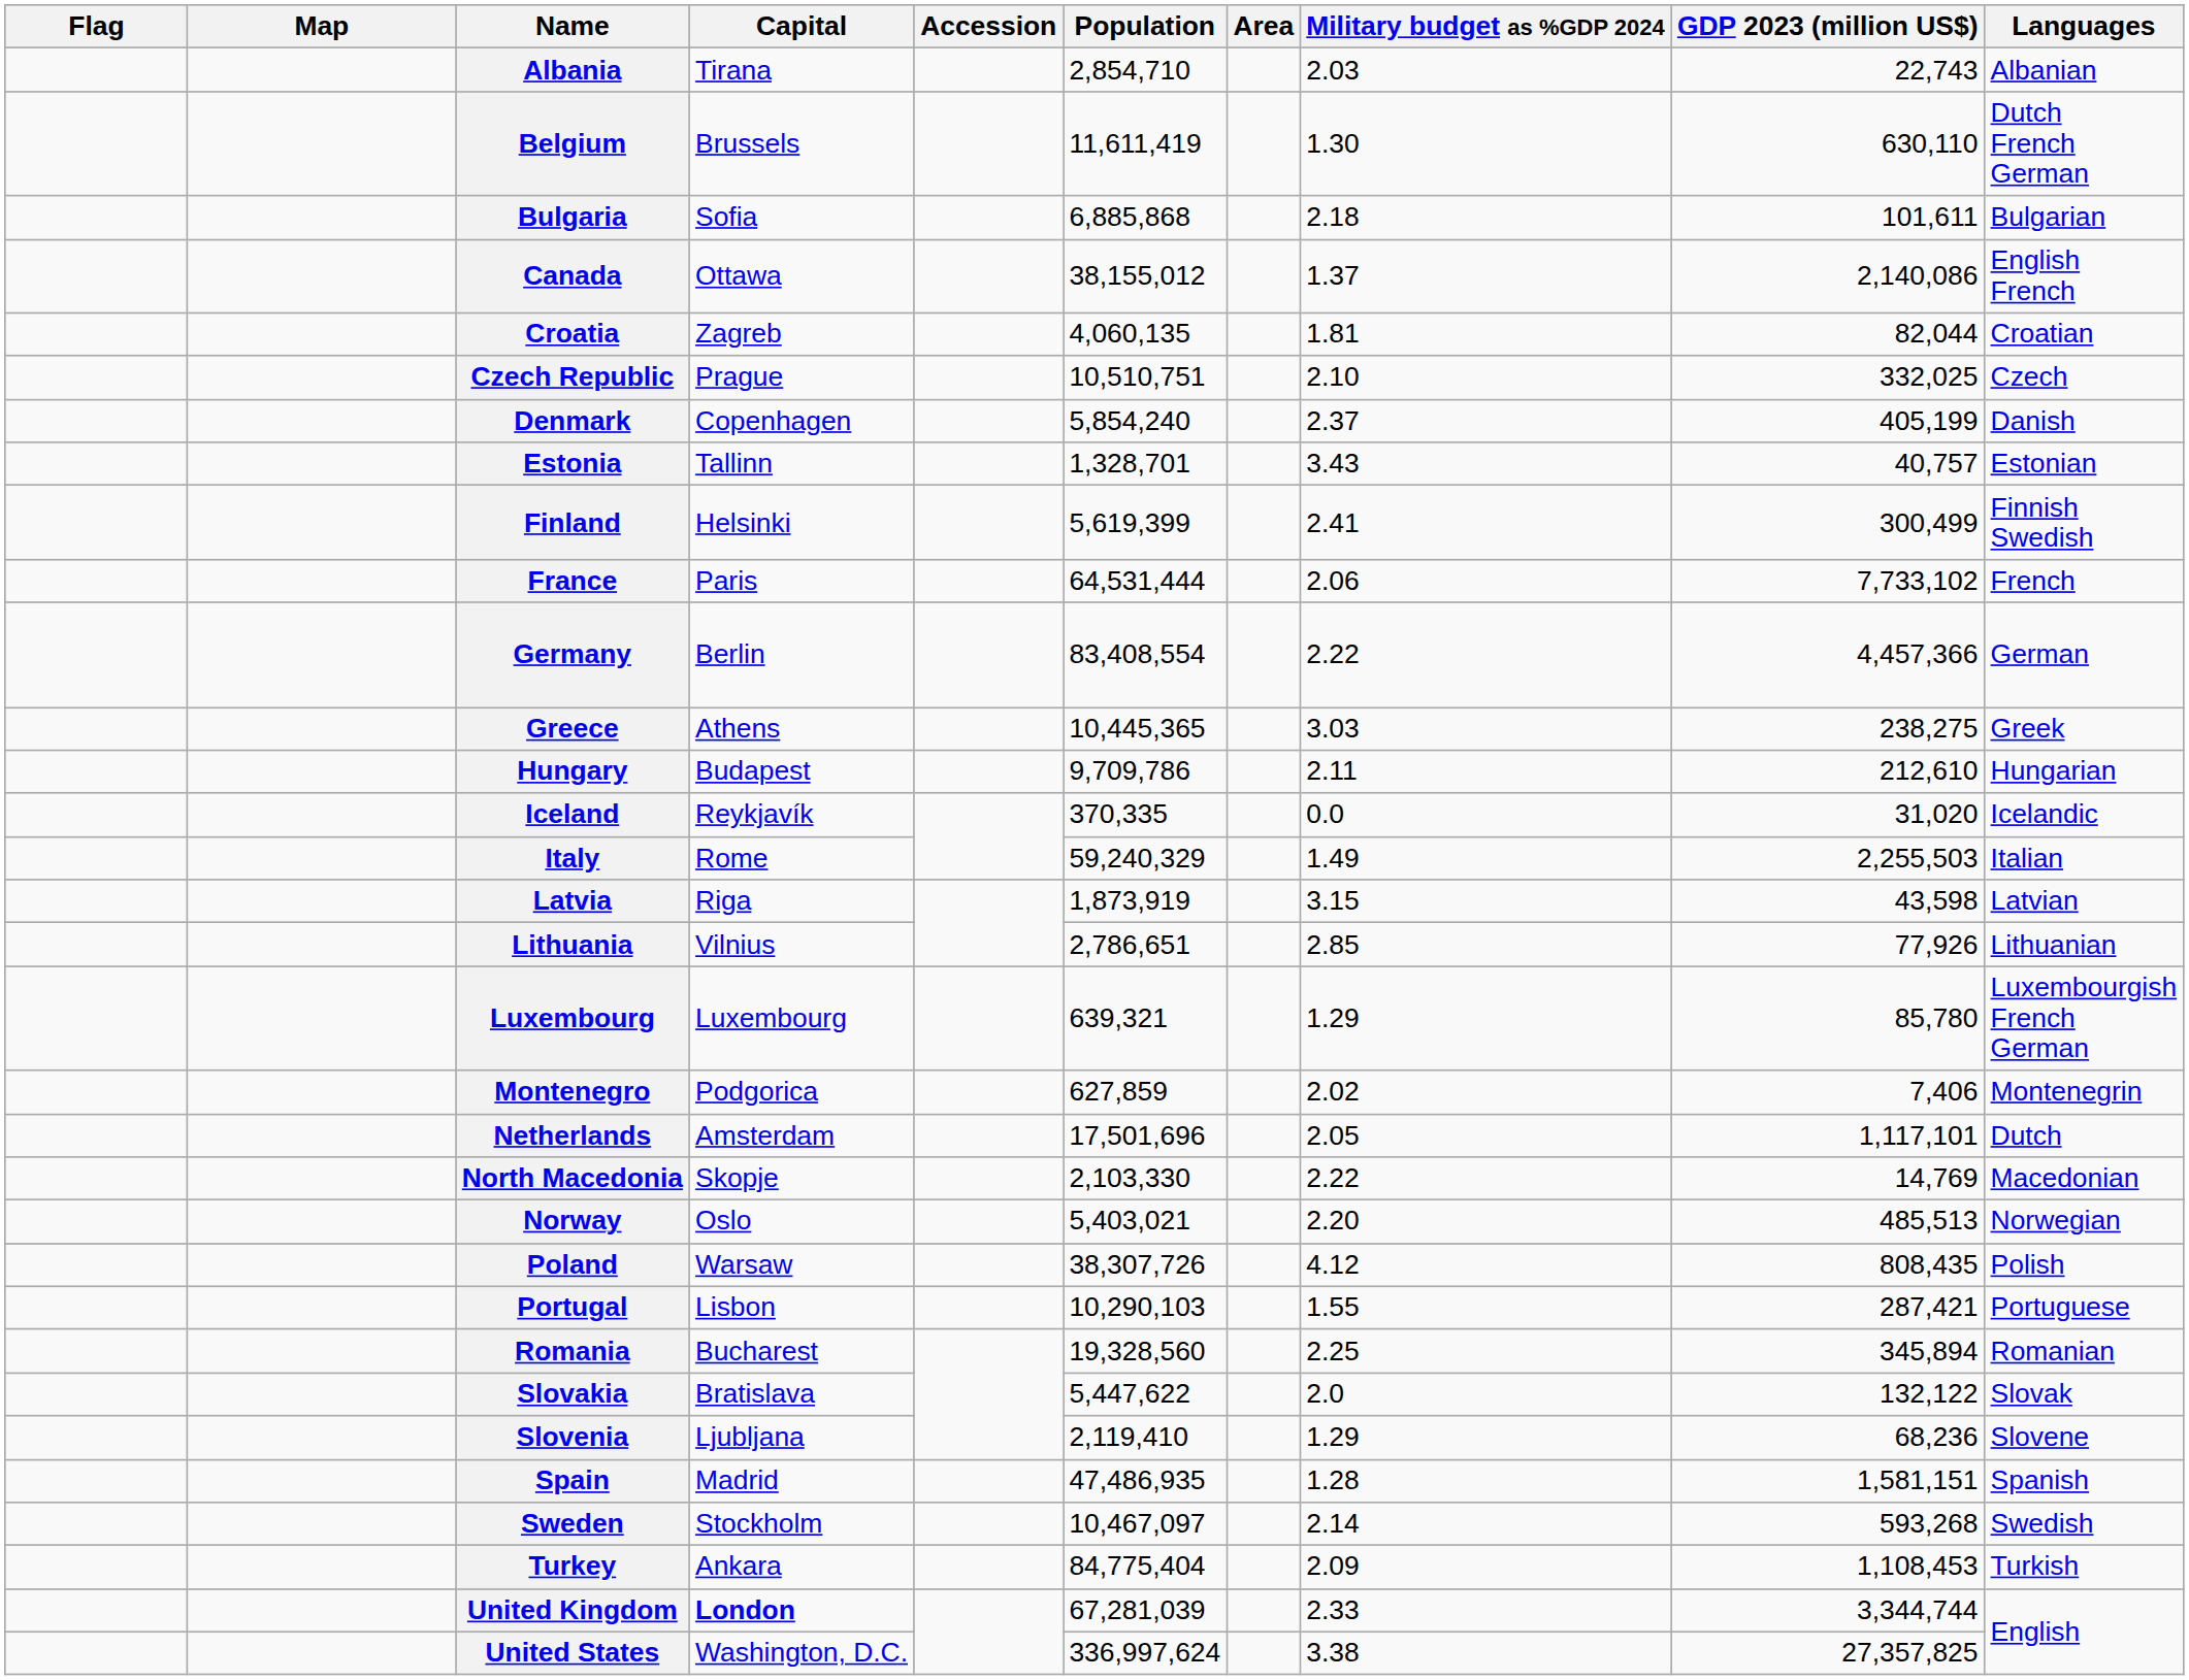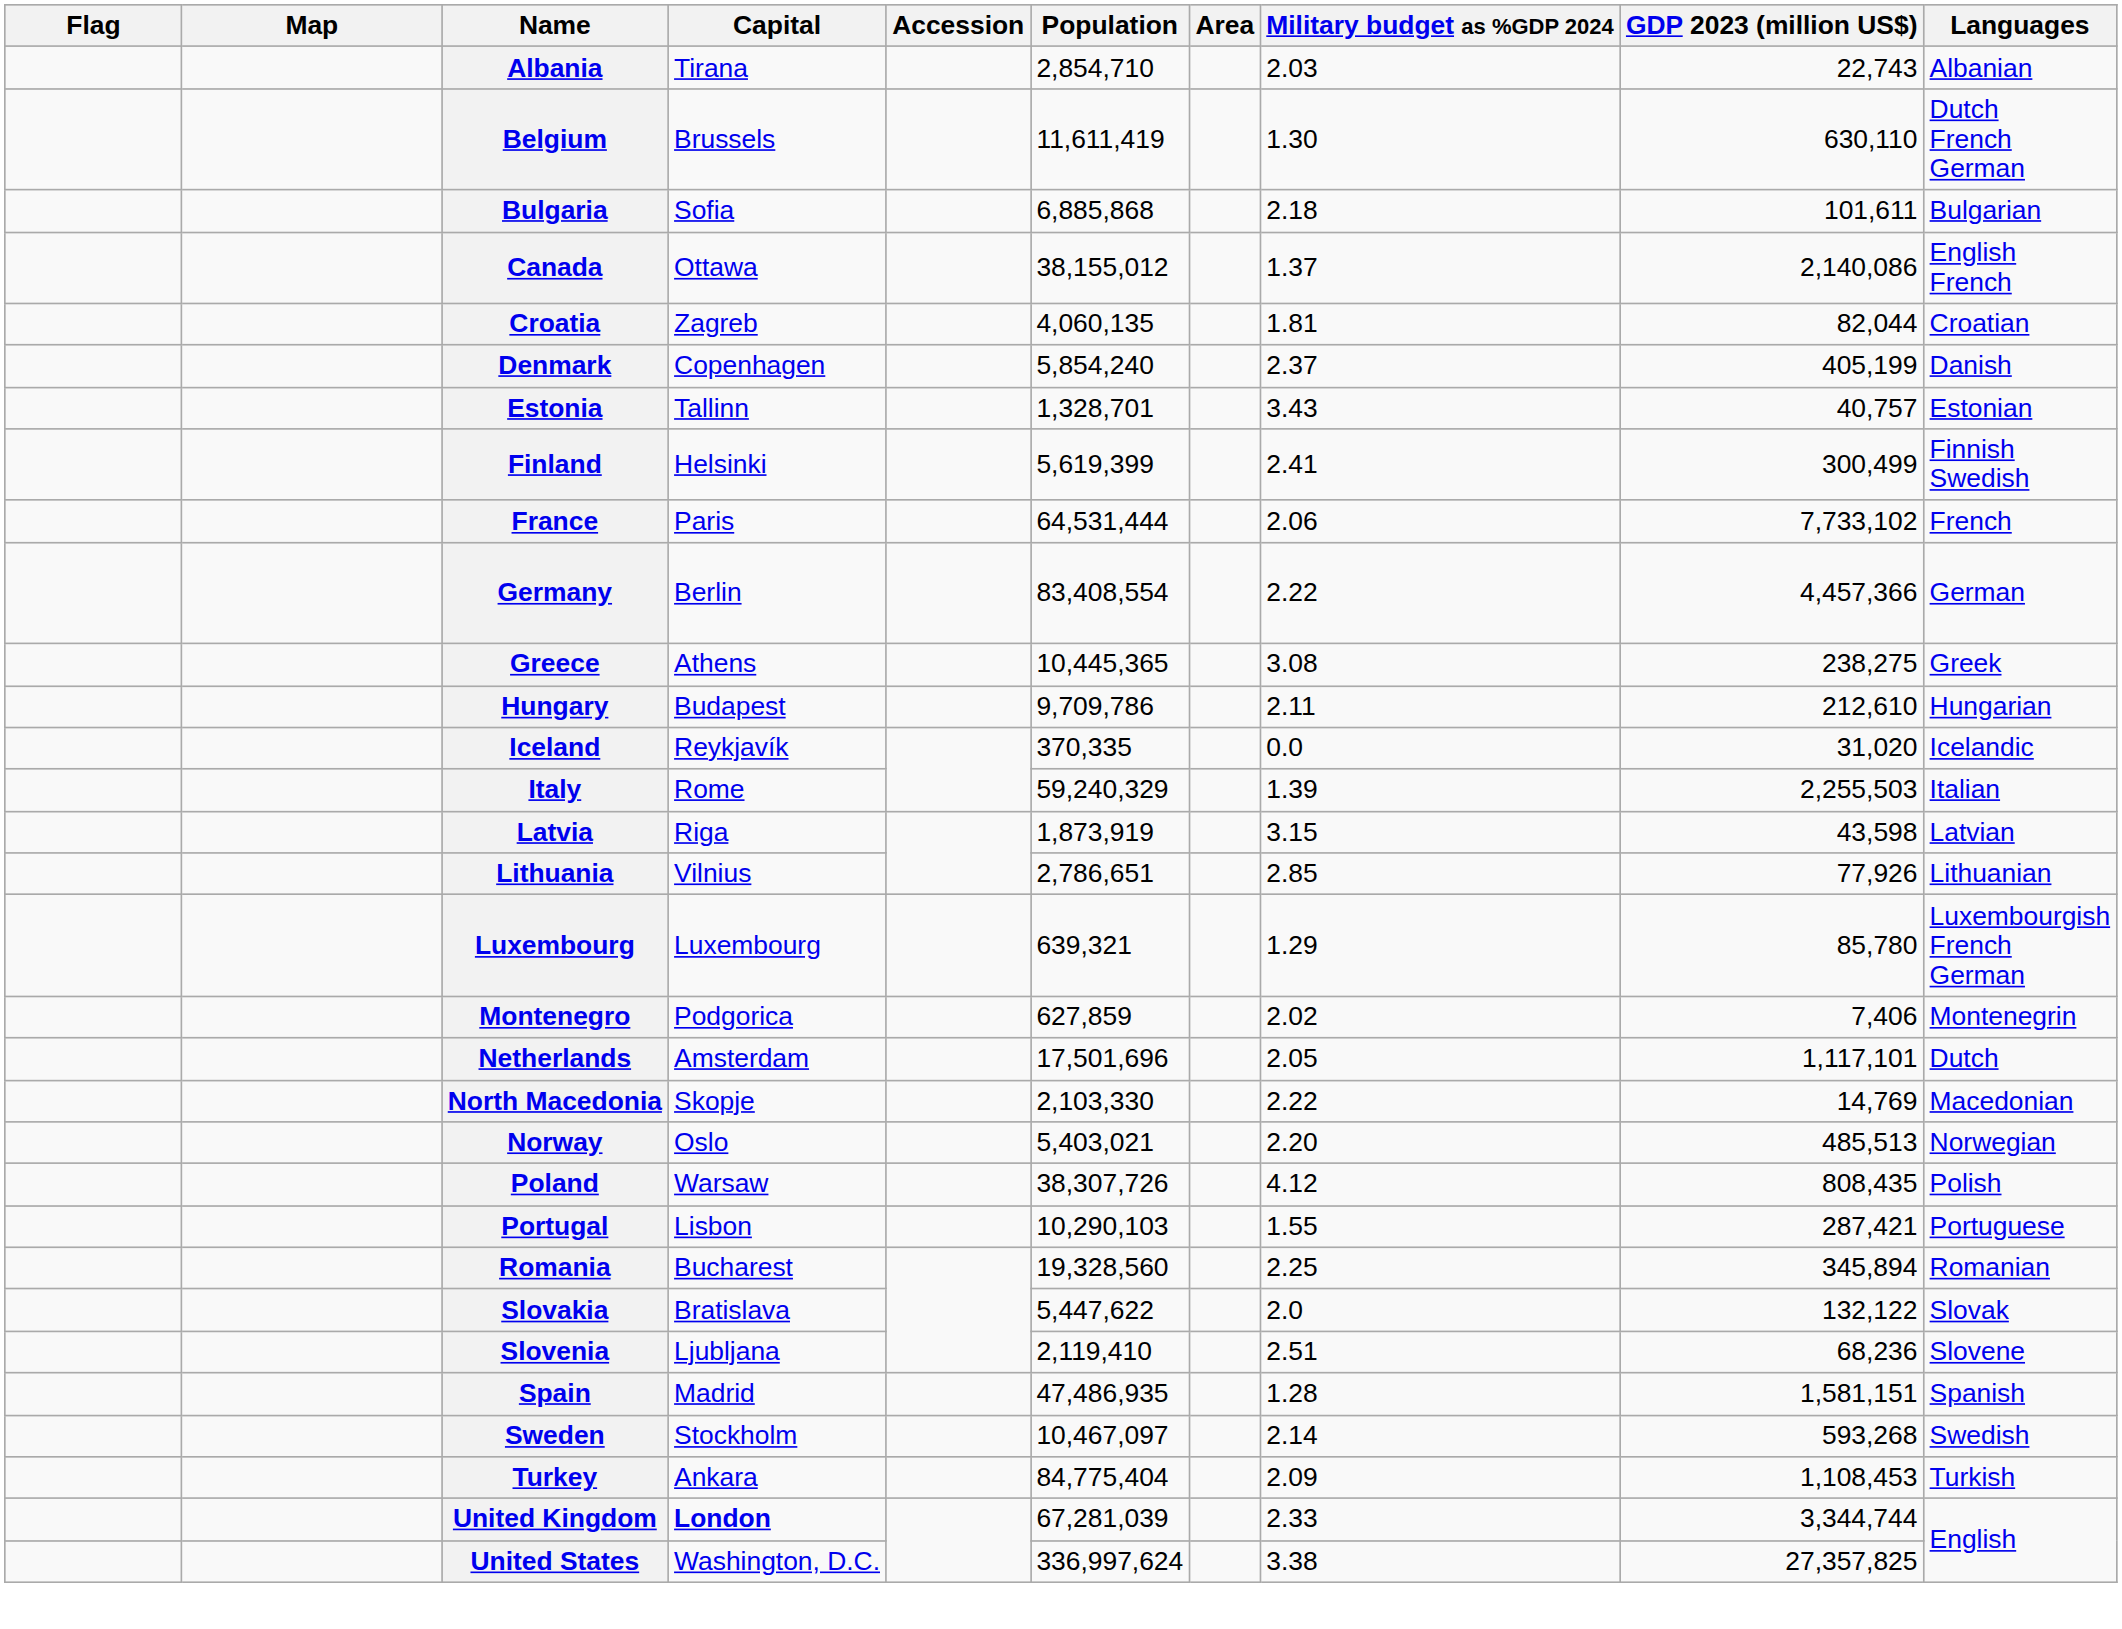 <table class="wikitable sortable">
 <tr>
 <th scope=col class="unsortable" width=100px>Flag</th>
 <th scope=col class="unsortable" width=150px>Map</th>
 <th scope=col>Name</th>
 <th scope=col>Capital</th>
 <th scope=col>Accession</th>
 <th scope=col>Population </th>
 <th scope=col>Area<br></th>
 <th scope=col><a href='#'>Military budget</a> <small>as %GDP 2024</small></th>
 <th scope=col><a href='#'>GDP</a> 2023 (million US$)</th>
 <th scope=col>Languages</th>
 </tr>
 <tr>
 <td></td>
 <td></td>
 <th scope=row><a href='#'>Albania</a></th>
 <td><a href='#'>Tirana</a></td>
 <td></td>
 <td>2,854,710</td>
 <td style=text-align:right></td>
 <td>2.03</td>
 <td style="text-align:right">22,743</td>
 <td><a href='#'>Albanian</a></td>
 </tr>
 <tr>
 <td></td>
 <td></td>
 <th scope=row><a href='#'>Belgium</a></th>
 <td><a href='#'>Brussels</a></td>
 <td></td>
 <td>11,611,419</td>
 <td style=text-align:right></td>
 <td>1.30</td>
 <td style="text-align:right">630,110</td>
 <td><a href='#'>Dutch</a><br> <a href='#'>French</a><br> <a href='#'>German</a></td>
 </tr>
 <tr>
 <td></td>
 <td></td>
 <th scope=row><a href='#'>Bulgaria</a></th>
 <td><a href='#'>Sofia</a></td>
 <td></td>
 <td>6,885,868</td>
 <td style=text-align:right></td>
 <td>2.18</td>
 <td style="text-align:right">101,611</td>
 <td><a href='#'>Bulgarian</a></td>
 </tr>
 <tr>
 <td></td>
 <td></td>
 <th scope=row><a href='#'>Canada</a></th>
 <td><a href='#'>Ottawa</a></td>
 <td></td>
 <td>38,155,012</td>
 <td style=text-align:right></td>
 <td>1.37</td>
 <td style="text-align:right">2,140,086</td>
 <td><a href='#'>English</a><br> <a href='#'>French</a></td>
 </tr>
 <tr>
 <td></td>
 <td></td>
 <th scope=row><a href='#'>Croatia</a></th>
 <td><a href='#'>Zagreb</a></td>
 <td></td>
 <td>4,060,135</td>
 <td style=text-align:right></td>
 <td>1.81</td>
 <td style="text-align:right">82,044</td>
 <td><a href='#'>Croatian</a></td>
 </tr>
 <tr>
 <td></td>
 <td></td>
-<th scope=row><a href='#'>Czech Republic</a></th>
-<td><a href='#'>Prague</a></td>
-<td></td>
-<td>10,510,751</td>
-<td style=text-align:right></td>
-<td>2.10</td>
-<td style="text-align:right">332,025</td>
-<td><a href='#'>Czech</a></td>
-</tr>
-<tr>
-<td></td>
-<td></td>
 <th scope=row><a href='#'>Denmark</a></th>
 <td><a href='#'>Copenhagen</a></td>
 <td></td>
 <td>5,854,240</td>
 <td style=text-align:right></td>
 <td>2.37</td>
 <td style="text-align:right">405,199</td>
 <td><a href='#'>Danish</a></td>
 </tr>
 <tr>
 <td></td>
 <td></td>
 <th scope=row><a href='#'>Estonia</a></th>
 <td><a href='#'>Tallinn</a></td>
 <td></td>
 <td>1,328,701</td>
 <td style=text-align:right></td>
 <td>3.43</td>
 <td style="text-align:right">40,757</td>
 <td><a href='#'>Estonian</a></td>
 </tr>
 <tr>
 <td></td>
 <td></td>
 <th scope=row><a href='#'>Finland</a></th>
 <td><a href='#'>Helsinki</a></td>
 <td></td>
 <td>5,619,399</td>
 <td style=text-align:right></td>
 <td>2.41</td>
 <td style="text-align:right">300,499</td>
 <td><a href='#'>Finnish</a><br> <a href='#'>Swedish</a></td>
 </tr>
 <tr>
 <td></td>
 <td></td>
 <th scope=row><a href='#'>France</a></th>
 <td><a href='#'>Paris</a></td>
 <td></td>
 <td>64,531,444</td>
 <td style=text-align:right></td>
 <td>2.06</td>
 <td style="text-align:right">7,733,102</td>
 <td><a href='#'>French</a></td>
 </tr>
 <tr>
 <td></td>
 <td></td>
 <th scope=row><a href='#'>Germany</a></th>
 <td><a href='#'>Berlin</a></td>
 <td><br><br><br></td>
 <td>83,408,554</td>
 <td style=text-align:right></td>
 <td>2.22</td>
 <td style="text-align:right">4,457,366</td>
 <td><a href='#'>German</a></td>
 </tr>
 <tr>
 <td></td>
 <td></td>
 <th scope=row><a href='#'>Greece</a></th>
 <td><a href='#'>Athens</a></td>
 <td></td>
 <td>10,445,365</td>
 <td style=text-align:right></td>
-<td>3.03</td>
+<td>3.08</td>
 <td style="text-align:right">238,275</td>
 <td><a href='#'>Greek</a></td>
 </tr>
 <tr>
 <td></td>
 <td></td>
 <th scope=row><a href='#'>Hungary</a></th>
 <td><a href='#'>Budapest</a></td>
 <td></td>
 <td>9,709,786</td>
 <td style=text-align:right></td>
 <td>2.11</td>
 <td style="text-align:right">212,610</td>
 <td><a href='#'>Hungarian</a></td>
 </tr>
 <tr>
 <td></td>
 <td></td>
 <th scope=row><a href='#'>Iceland</a></th>
 <td><a href='#'>Reykjavík</a></td>
 <td rowspan=2></td>
 <td>370,335</td>
 <td style=text-align:right></td>
 <td>0.0</td>
 <td style=text-align:right>31,020</td>
 <td><a href='#'>Icelandic</a></td>
 </tr>
 <tr>
 <td></td>
 <td></td>
 <th scope=row><a href='#'>Italy</a></th>
 <td><a href='#'>Rome</a></td>
 <td>59,240,329</td>
 <td style=text-align:right></td>
-<td>1.49</td>
+<td>1.39</td>
 <td style="text-align:right">2,255,503</td>
 <td><a href='#'>Italian</a></td>
 </tr>
 <tr>
 <td></td>
 <td></td>
 <th scope=row><a href='#'>Latvia</a></th>
 <td><a href='#'>Riga</a></td>
 <td rowspan="2"></td>
 <td>1,873,919</td>
 <td style=text-align:right></td>
 <td>3.15</td>
 <td style="text-align:right">43,598</td>
 <td><a href='#'>Latvian</a></td>
 </tr>
 <tr>
 <td></td>
 <td></td>
 <th scope=row><a href='#'>Lithuania</a></th>
 <td><a href='#'>Vilnius</a></td>
 <td>2,786,651</td>
 <td style=text-align:right></td>
 <td>2.85</td>
 <td style="text-align:right">77,926</td>
 <td><a href='#'>Lithuanian</a></td>
 </tr>
 <tr>
 <td></td>
 <td></td>
 <th scope=row><a href='#'>Luxembourg</a></th>
 <td><a href='#'>Luxembourg</a></td>
 <td></td>
 <td>639,321</td>
 <td style=text-align:right></td>
 <td>1.29</td>
 <td style="text-align:right">85,780</td>
 <td><a href='#'>Luxembourgish</a><br> <a href='#'>French</a><br> <a href='#'>German</a></td>
 </tr>
 <tr>
 <td></td>
 <td></td>
 <th scope=row><a href='#'>Montenegro</a></th>
 <td><a href='#'>Podgorica</a></td>
 <td></td>
 <td>627,859</td>
 <td style=text-align:right></td>
 <td>2.02</td>
 <td style="text-align:right">7,406</td>
 <td><a href='#'>Montenegrin</a></td>
 </tr>
 <tr>
 <td></td>
 <td></td>
 <th scope=row><a href='#'>Netherlands</a></th>
 <td><a href='#'>Amsterdam</a></td>
 <td></td>
 <td>17,501,696</td>
 <td style=text-align:right></td>
 <td>2.05</td>
 <td style="text-align:right">1,117,101</td>
 <td><a href='#'>Dutch</a></td>
 </tr>
 <tr>
 <td></td>
 <td></td>
 <th scope=row><a href='#'>North Macedonia</a></th>
 <td><a href='#'>Skopje</a></td>
 <td></td>
 <td>2,103,330</td>
 <td style=text-align:right></td>
 <td>2.22</td>
 <td style="text-align:right">14,769</td>
 <td><a href='#'>Macedonian</a></td>
 </tr>
 <tr>
 <td></td>
 <td></td>
 <th scope=row><a href='#'>Norway</a></th>
 <td><a href='#'>Oslo</a></td>
 <td></td>
 <td>5,403,021</td>
 <td style=text-align:right></td>
 <td>2.20</td>
 <td style="text-align:right">485,513</td>
 <td><a href='#'>Norwegian</a></td>
 </tr>
 <tr>
 <td></td>
 <td></td>
 <th scope=row><a href='#'>Poland</a></th>
 <td><a href='#'>Warsaw</a></td>
 <td></td>
 <td>38,307,726</td>
 <td style=text-align:right></td>
 <td>4.12</td>
 <td style="text-align:right">808,435</td>
 <td><a href='#'>Polish</a></td>
 </tr>
 <tr>
 <td></td>
 <td></td>
 <th scope=row><a href='#'>Portugal</a></th>
 <td><a href='#'>Lisbon</a></td>
 <td></td>
 <td>10,290,103</td>
 <td style=text-align:right></td>
 <td>1.55</td>
 <td style="text-align:right">287,421</td>
 <td><a href='#'>Portuguese</a></td>
 </tr>
 <tr>
 <td></td>
 <td></td>
 <th scope=row><a href='#'>Romania</a></th>
 <td><a href='#'>Bucharest</a></td>
 <td rowspan="3"></td>
 <td>19,328,560</td>
 <td style=text-align:right></td>
 <td>2.25</td>
 <td style="text-align:right">345,894</td>
 <td><a href='#'>Romanian</a></td>
 </tr>
 <tr>
 <td></td>
 <td></td>
 <th scope=row><a href='#'>Slovakia</a></th>
 <td><a href='#'>Bratislava</a></td>
 <td>5,447,622</td>
 <td style=text-align:right></td>
 <td>2.0</td>
 <td style="text-align:right">132,122</td>
 <td><a href='#'>Slovak</a></td>
 </tr>
 <tr>
 <td></td>
 <td></td>
 <th scope=row><a href='#'>Slovenia</a></th>
 <td><a href='#'>Ljubljana</a></td>
 <td>2,119,410</td>
 <td style=text-align:right></td>
-<td>1.29</td>
+<td>2.51</td>
 <td style="text-align:right">68,236</td>
 <td><a href='#'>Slovene</a></td>
 </tr>
 <tr>
 <td></td>
 <td></td>
 <th scope=row><a href='#'>Spain</a></th>
 <td><a href='#'>Madrid</a></td>
 <td></td>
 <td>47,486,935</td>
 <td style=text-align:right></td>
 <td>1.28</td>
 <td style="text-align:right">1,581,151</td>
 <td><a href='#'>Spanish</a></td>
 </tr>
 <tr>
 <td></td>
 <td></td>
 <th scope=row><a href='#'>Sweden</a></th>
 <td><a href='#'>Stockholm</a></td>
 <td></td>
 <td>10,467,097</td>
 <td style=text-align:right></td>
 <td>2.14</td>
 <td style="text-align:right">593,268</td>
 <td><a href='#'>Swedish</a></td>
 </tr>
 <tr>
 <td></td>
 <td></td>
 <th scope=row><a href='#'>Turkey</a></th>
 <td><a href='#'>Ankara</a></td>
 <td></td>
 <td>84,775,404</td>
 <td style=text-align:right></td>
 <td>2.09</td>
 <td style="text-align:right">1,108,453</td>
 <td><a href='#'>Turkish</a></td>
 </tr>
 <tr>
 <td></td>
 <td></td>
 <th scope=row><a href='#'>United Kingdom</a></th>
 <td><strong><a href='#'>London</a></strong></td>
 <td rowspan=2></td>
 <td>67,281,039</td>
 <td style=text-align:right></td>
 <td>2.33</td>
 <td style="text-align:right">3,344,744</td>
 <td rowspan=2><a href='#'>English</a></td>
 </tr>
 <tr>
 <td></td>
 <td></td>
 <th scope=row><a href='#'>United States</a></th>
 <td><a href='#'>Washington, D.C.</a></td>
 <td>336,997,624</td>
 <td style=text-align:right></td>
 <td>3.38</td>
 <td style="text-align:right">27,357,825</td>
 </tr>
 </table>
